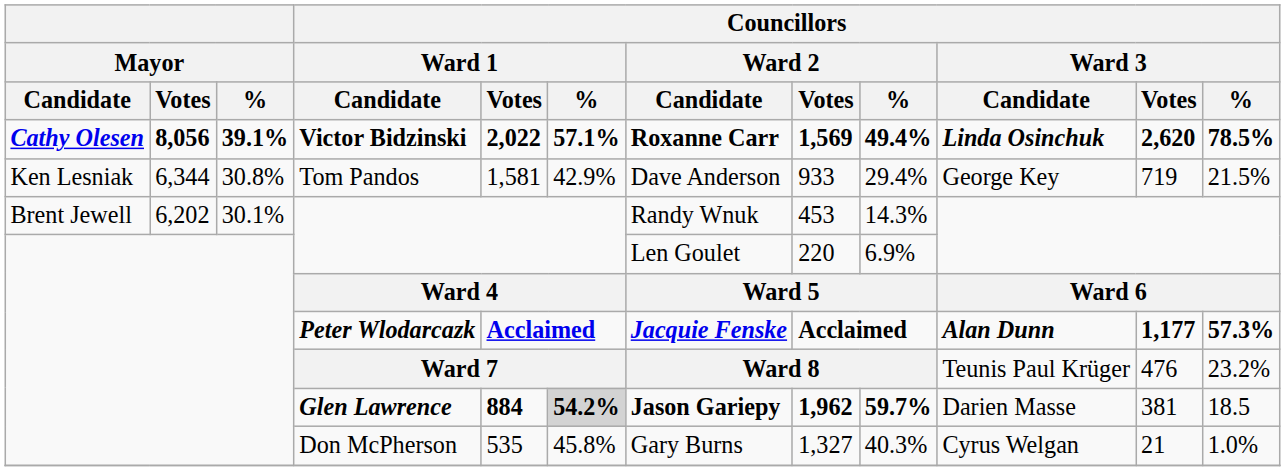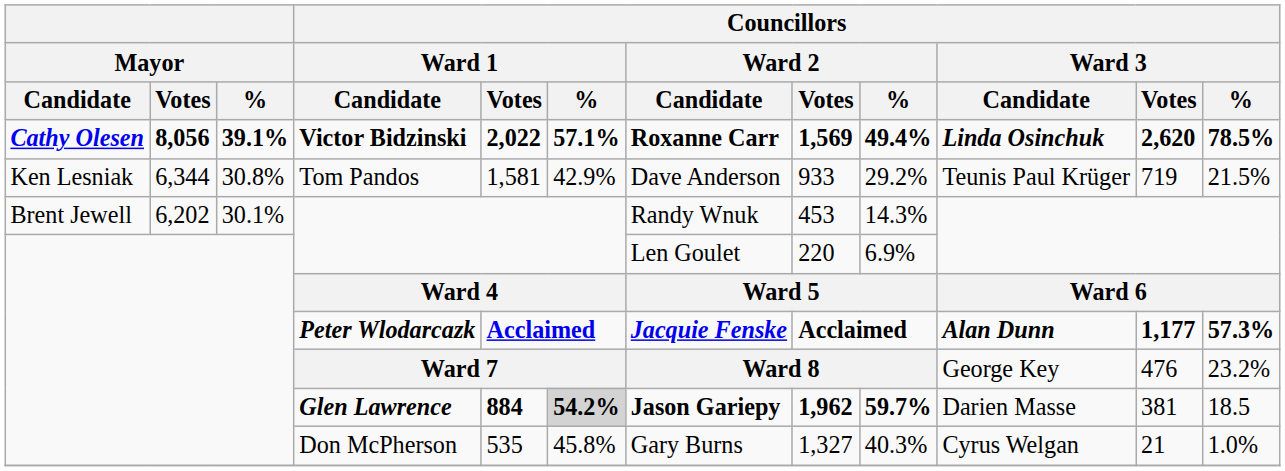 <table class="wikitable collapsible collapsed" align="right">
 <tr>
 <th colspan=3></th>
 <th colspan=9>Councillors</th>
 </tr>
 <tr>
 <th colspan=3>Mayor</th>
 <th colspan=3>Ward 1</th>
 <th colspan=3>Ward 2</th>
 <th colspan=3>Ward 3</th>
 </tr>
 <tr>
 <th>Candidate</th>
 <th>Votes</th>
 <th>%</th>
 <th>Candidate</th>
 <th>Votes</th>
 <th>%</th>
 <th>Candidate</th>
 <th>Votes</th>
 <th>%</th>
 <th>Candidate</th>
 <th>Votes</th>
 <th>%</th>
 </tr>
 <tr>
 <td><strong><em><a href='#'>Cathy Olesen</a></em></strong></td>
 <td><strong>8,056</strong></td>
 <td><strong>39.1%</strong></td>
 <td><strong>Victor Bidzinski</strong></td>
 <td><strong>2,022</strong></td>
 <td><strong>57.1%</strong></td>
 <td><strong>Roxanne Carr</strong></td>
 <td><strong>1,569</strong></td>
 <td><strong>49.4%</strong></td>
 <td><strong><em>Linda Osinchuk</em></strong></td>
 <td><strong>2,620</strong></td>
 <td><strong>78.5%</strong></td>
 </tr>
 <tr>
 <td>Ken Lesniak</td>
 <td>6,344</td>
 <td>30.8%</td>
 <td>Tom Pandos</td>
 <td>1,581</td>
 <td>42.9%</td>
 <td>Dave Anderson</td>
 <td>933</td>
-<td>29.4%</td>
-<td>George Key</td>
+<td>29.2%</td>
+<td>Teunis Paul Krüger</td>
 <td>719</td>
 <td>21.5%</td>
 </tr>
 <tr>
 <td>Brent Jewell</td>
 <td>6,202</td>
 <td>30.1%</td>
 <td rowspan=2 colspan=3></td>
 <td>Randy Wnuk</td>
 <td>453</td>
 <td>14.3%</td>
 </tr>
 <tr>
 <td rowspan=6 colspan=3></td>
 <td>Len Goulet</td>
 <td>220</td>
 <td>6.9%</td>
 </tr>
 <tr>
 <th colspan=3>Ward 4</th>
 <th colspan=3>Ward 5</th>
 <th colspan=3>Ward 6</th>
 </tr>
 <tr>
 <td><strong><em>Peter Wlodarcazk</em></strong></td>
 <td colspan=2><strong><a href='#'>Acclaimed</a></strong></td>
 <td><strong><em><a href='#'>Jacquie Fenske</a></em></strong></td>
 <td colspan=2><strong>Acclaimed</strong></td>
 <td><strong><em>Alan Dunn</em></strong></td>
 <td><strong>1,177</strong></td>
 <td><strong>57.3%</strong></td>
 </tr>
 <tr>
 <th colspan=3>Ward 7</th>
 <th colspan=3>Ward 8</th>
-<td>Teunis Paul Krüger</td>
+<td>George Key</td>
 <td>476</td>
 <td>23.2%</td>
 </tr>
 <tr>
 <td><strong><em>Glen Lawrence</em></strong></td>
 <td><strong>884</strong></td>
 <td style="background: lightgrey;"><strong>54.2%</strong></td>
 <td><strong>Jason Gariepy</strong></td>
 <td><strong>1,962</strong></td>
 <td><strong>59.7%</strong></td>
 <td>Darien Masse</td>
 <td>381</td>
 <td>18.5</td>
 </tr>
 <tr>
 <td>Don McPherson</td>
 <td>535</td>
 <td>45.8%</td>
 <td>Gary Burns</td>
 <td>1,327</td>
 <td>40.3%</td>
 <td>Cyrus Welgan</td>
 <td>21</td>
 <td>1.0%</td>
 </tr>
 <tr>
 </tr>
 </table>
